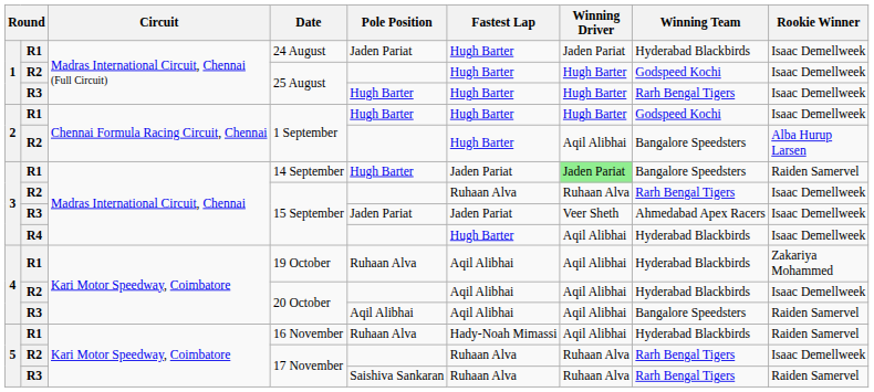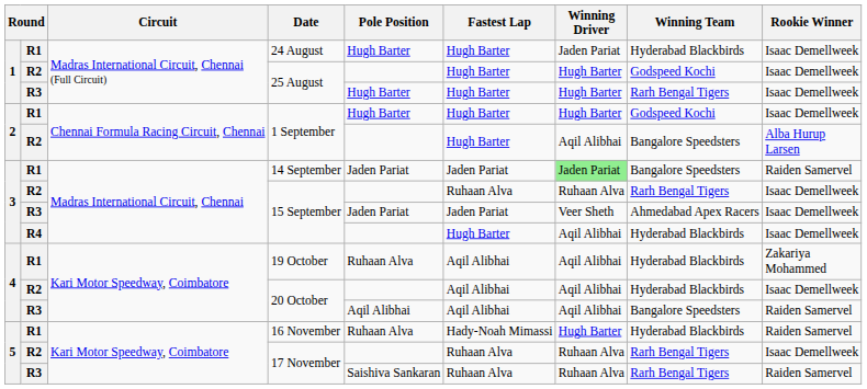 <table class="wikitable" style="font-size: 85%">
 <tr>
 <th colspan=2>Round</th>
 <th>Circuit</th>
 <th>Date</th>
 <th>Pole Position</th>
 <th>Fastest Lap</th>
 <th>Winning Driver</th>
 <th>Winning Team</th>
 <th>Rookie Winner</th>
 </tr>
 <tr>
 <th rowspan=3>1</th>
 <th>R1</th>
 <td rowspan=3><a href='#'>Madras International Circuit</a>, <a href='#'>Chennai</a><br><small>(Full Circuit)</small></td>
 <td>24 August</td>
-<td> Jaden Pariat</td>
+<td> <a href='#'>Hugh Barter</a></td>
 <td> <a href='#'>Hugh Barter</a></td>
 <td> Jaden Pariat</td>
 <td>Hyderabad Blackbirds</td>
 <td> Isaac Demellweek</td>
 </tr>
 <tr>
 <th>R2</th>
 <td rowspan=2>25 August</td>
 <td></td>
 <td> <a href='#'>Hugh Barter</a></td>
 <td> <a href='#'>Hugh Barter</a></td>
 <td><a href='#'>Godspeed Kochi</a></td>
 <td> Isaac Demellweek</td>
 </tr>
 <tr>
 <th>R3</th>
 <td> <a href='#'>Hugh Barter</a></td>
 <td> <a href='#'>Hugh Barter</a></td>
 <td> <a href='#'>Hugh Barter</a></td>
 <td><a href='#'>Rarh Bengal Tigers</a></td>
 <td> Isaac Demellweek</td>
 </tr>
 <tr>
 <th rowspan=2>2</th>
 <th>R1</th>
 <td rowspan=2 nowrap><a href='#'>Chennai Formula Racing Circuit</a>, <a href='#'>Chennai</a></td>
 <td rowspan=2>1 September</td>
 <td> <a href='#'>Hugh Barter</a></td>
 <td> <a href='#'>Hugh Barter</a></td>
 <td> <a href='#'>Hugh Barter</a></td>
 <td><a href='#'>Godspeed Kochi</a></td>
 <td> Isaac Demellweek</td>
 </tr>
 <tr>
 <th>R2</th>
 <td></td>
 <td> <a href='#'>Hugh Barter</a></td>
 <td> Aqil Alibhai</td>
 <td>Bangalore Speedsters</td>
 <td> <a href='#'>Alba Hurup Larsen</a></td>
 </tr>
 <tr>
 <th rowspan=4>3</th>
 <th>R1</th>
 <td rowspan=4><a href='#'>Madras International Circuit</a>, <a href='#'>Chennai</a></td>
 <td nowrap>14 September</td>
-<td> <a href='#'>Hugh Barter</a></td>
+<td> Jaden Pariat</td>
 <td> Jaden Pariat</td>
 <td style="background: lightgreen;"> Jaden Pariat</td>
 <td>Bangalore Speedsters</td>
 <td> Raiden Samervel</td>
 </tr>
 <tr>
 <th>R2</th>
 <td rowspan=3>15 September</td>
 <td></td>
 <td> Ruhaan Alva</td>
 <td> Ruhaan Alva</td>
 <td><a href='#'>Rarh Bengal Tigers</a></td>
 <td> Isaac Demellweek</td>
 </tr>
 <tr>
 <th>R3</th>
 <td> Jaden Pariat</td>
 <td> Jaden Pariat</td>
 <td> Veer Sheth</td>
 <td nowrap>Ahmedabad Apex Racers</td>
 <td nowrap> Isaac Demellweek</td>
 </tr>
 <tr>
 <th>R4</th>
 <td></td>
 <td> <a href='#'>Hugh Barter</a></td>
 <td> Aqil Alibhai</td>
 <td>Hyderabad Blackbirds</td>
 <td> Isaac Demellweek</td>
 </tr>
 <tr>
 <th rowspan=3>4</th>
 <th>R1</th>
 <td rowspan=3><a href='#'>Kari Motor Speedway</a>, <a href='#'>Coimbatore</a></td>
 <td>19 October</td>
 <td> Ruhaan Alva</td>
 <td> Aqil Alibhai</td>
 <td> Aqil Alibhai</td>
 <td>Hyderabad Blackbirds</td>
 <td> Zakariya Mohammed</td>
 </tr>
 <tr>
 <th>R2</th>
 <td rowspan=2>20 October</td>
 <td></td>
 <td> Aqil Alibhai</td>
 <td> Aqil Alibhai</td>
 <td>Hyderabad Blackbirds</td>
 <td> Isaac Demellweek</td>
 </tr>
 <tr>
 <th>R3</th>
 <td> Aqil Alibhai</td>
 <td> Aqil Alibhai</td>
 <td> Aqil Alibhai</td>
 <td>Bangalore Speedsters</td>
 <td> Raiden Samervel</td>
 </tr>
 <tr>
 <th rowspan=3>5</th>
 <th>R1</th>
 <td rowspan=3><a href='#'>Kari Motor Speedway</a>, <a href='#'>Coimbatore</a></td>
 <td>16 November</td>
 <td> Ruhaan Alva</td>
 <td nowrap> Hady-Noah Mimassi</td>
-<td> Aqil Alibhai</td>
+<td> <a href='#'>Hugh Barter</a></td>
 <td>Hyderabad Blackbirds</td>
 <td> Raiden Samervel</td>
 </tr>
 <tr>
 <th>R2</th>
 <td rowspan=2>17 November</td>
 <td></td>
 <td> Ruhaan Alva</td>
 <td> Ruhaan Alva</td>
 <td><a href='#'>Rarh Bengal Tigers</a></td>
 <td nowrap> Isaac Demellweek</td>
 </tr>
 <tr>
 <th>R3</th>
 <td nowrap> Saishiva Sankaran</td>
 <td> Ruhaan Alva</td>
 <td nowrap> Ruhaan Alva</td>
 <td><a href='#'>Rarh Bengal Tigers</a></td>
 <td> Raiden Samervel</td>
 </tr>
 </table>
